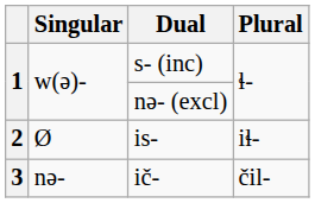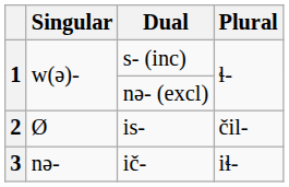 <table class="wikitable">
 <tr>
 <th></th>
 <th>Singular</th>
 <th>Dual</th>
 <th>Plural</th>
 </tr>
 <tr>
 <th rowspan="2">1</th>
 <td rowspan="2">w(ə)-</td>
 <td>s- (inc)</td>
 <td rowspan="2">ɬ-</td>
 </tr>
 <tr>
 <td>nə- (excl)</td>
 </tr>
 <tr>
 <th>2</th>
 <td>Ø</td>
 <td>is-</td>
-<td>iɬ-</td>
+<td>čil-</td>
 </tr>
 <tr>
 <th>3</th>
 <td>nə-</td>
 <td>ič-</td>
-<td>čil-</td>
+<td>iɬ-</td>
 </tr>
 </table>
